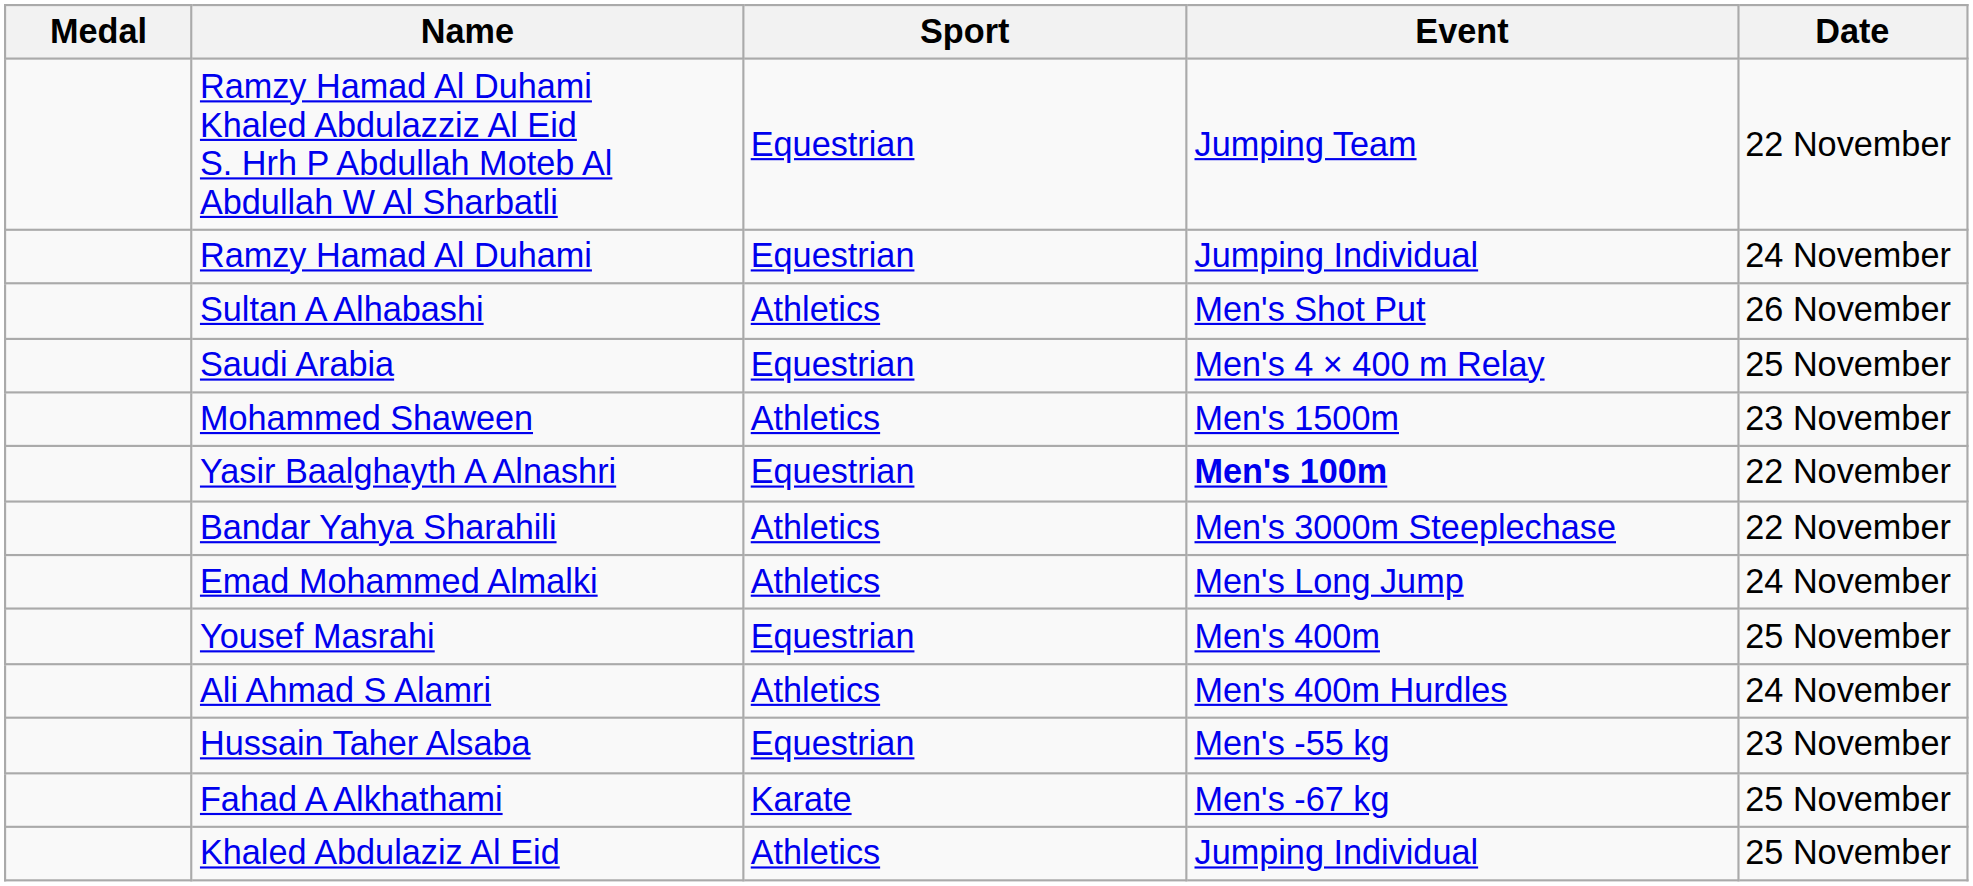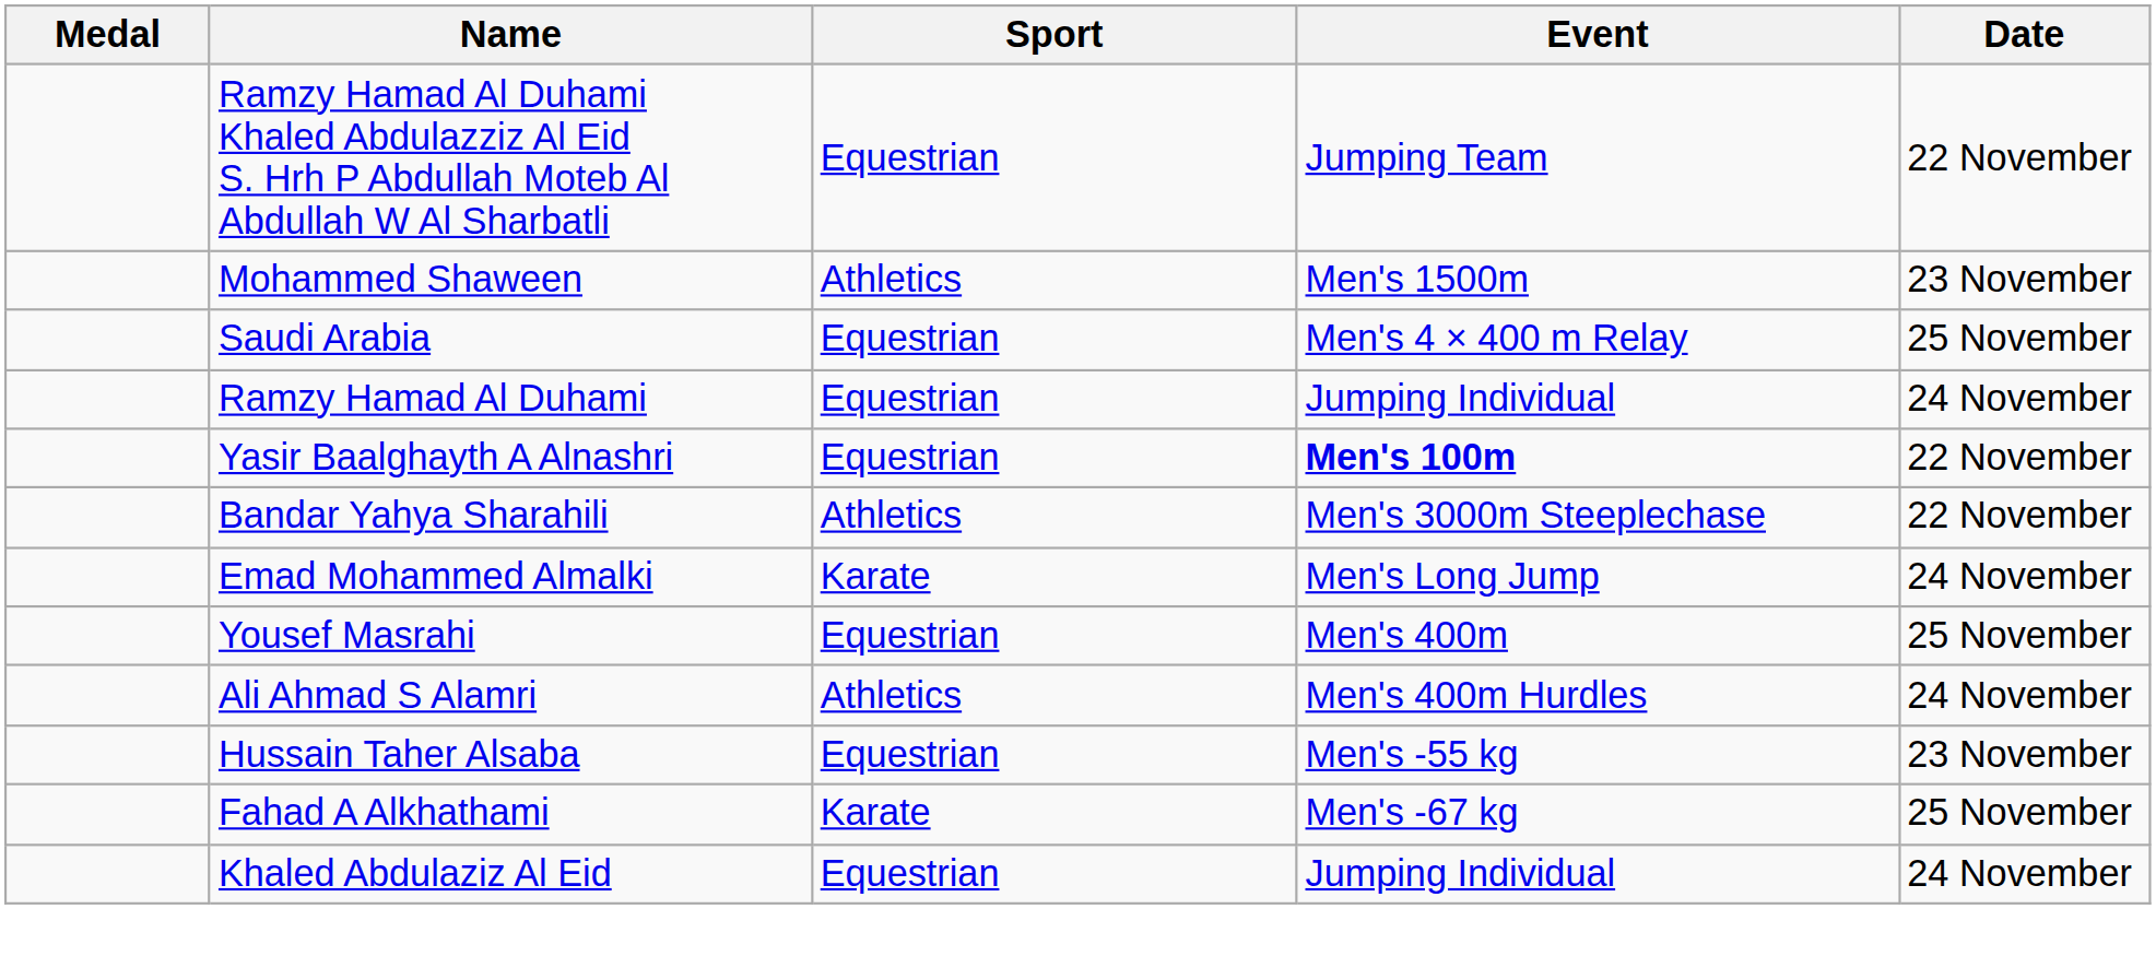 <table class="wikitable sortable" style="font-size:100%">
 <tr>
 <th width="80">Medal</th>
 <th width="250">Name</th>
 <th width="200">Sport</th>
 <th width="250">Event</th>
 <th width="100">Date</th>
 </tr>
 <tr>
 <td></td>
 <td><a href='#'>Ramzy Hamad Al Duhami</a><br><a href='#'>Khaled Abdulazziz Al Eid</a> <br> <a href='#'>S. Hrh P Abdullah Moteb Al</a><br> <a href='#'>Abdullah W Al Sharbatli</a></td>
 <td><a href='#'>Equestrian</a></td>
 <td><a href='#'>Jumping Team</a></td>
 <td>22 November</td>
 </tr>
 <tr>
 <td></td>
-<td><a href='#'>Ramzy Hamad Al Duhami</a></td>
-<td><a href='#'>Equestrian</a></td>
-<td><a href='#'>Jumping Individual</a></td>
-<td>24 November</td>
-</tr>
-<tr>
-<td></td>
-<td><a href='#'>Sultan A Alhabashi</a></td>
+<td><a href='#'>Mohammed Shaween</a></td>
 <td><a href='#'>Athletics</a></td>
-<td><a href='#'>Men's Shot Put</a></td>
-<td>26 November</td>
+<td><a href='#'>Men's 1500m</a></td>
+<td>23 November</td>
 </tr>
 <tr>
 <td></td>
 <td><a href='#'>Saudi Arabia</a></td>
 <td><a href='#'>Equestrian</a></td>
 <td><a href='#'>Men's 4 × 400 m Relay</a></td>
 <td>25 November</td>
 </tr>
 <tr>
 <td></td>
-<td><a href='#'>Mohammed Shaween</a></td>
-<td><a href='#'>Athletics</a></td>
-<td><a href='#'>Men's 1500m</a></td>
-<td>23 November</td>
+<td><a href='#'>Ramzy Hamad Al Duhami</a></td>
+<td><a href='#'>Equestrian</a></td>
+<td><a href='#'>Jumping Individual</a></td>
+<td>24 November</td>
 </tr>
 <tr>
 <td></td>
 <td><a href='#'>Yasir Baalghayth A Alnashri</a></td>
 <td><a href='#'>Equestrian</a></td>
 <td><strong><a href='#'>Men's 100m</a></strong></td>
 <td>22 November</td>
 </tr>
 <tr>
 <td></td>
 <td><a href='#'>Bandar Yahya Sharahili</a></td>
 <td><a href='#'>Athletics</a></td>
 <td><a href='#'>Men's 3000m Steeplechase</a></td>
 <td>22 November</td>
 </tr>
 <tr>
 <td></td>
 <td><a href='#'>Emad Mohammed Almalki</a></td>
-<td><a href='#'>Athletics</a></td>
+<td><a href='#'>Karate</a></td>
 <td><a href='#'>Men's Long Jump</a></td>
 <td>24 November</td>
 </tr>
 <tr>
 <td></td>
 <td><a href='#'>Yousef Masrahi</a></td>
 <td><a href='#'>Equestrian</a></td>
 <td><a href='#'>Men's 400m</a></td>
 <td>25 November</td>
 </tr>
 <tr>
 <td></td>
 <td><a href='#'>Ali Ahmad S Alamri</a></td>
 <td><a href='#'>Athletics</a></td>
 <td><a href='#'>Men's 400m Hurdles</a></td>
 <td>24 November</td>
 </tr>
 <tr>
 <td></td>
 <td><a href='#'>Hussain Taher Alsaba</a></td>
 <td><a href='#'>Equestrian</a></td>
 <td><a href='#'>Men's -55 kg</a></td>
 <td>23 November</td>
 </tr>
 <tr>
 <td></td>
 <td><a href='#'>Fahad A Alkhathami</a></td>
 <td><a href='#'>Karate</a></td>
 <td><a href='#'>Men's -67 kg</a></td>
 <td>25 November</td>
 </tr>
 <tr>
 <td></td>
 <td><a href='#'>Khaled Abdulaziz Al Eid</a></td>
-<td><a href='#'>Athletics</a></td>
+<td><a href='#'>Equestrian</a></td>
 <td><a href='#'>Jumping Individual</a></td>
-<td>25 November</td>
+<td>24 November</td>
 </tr>
 </table>
